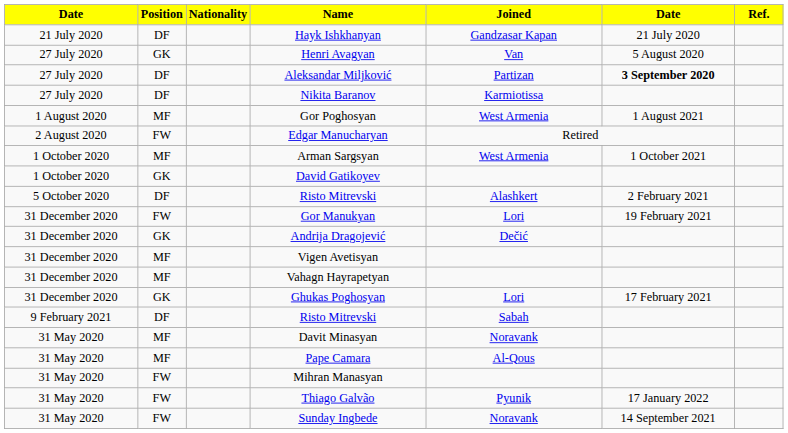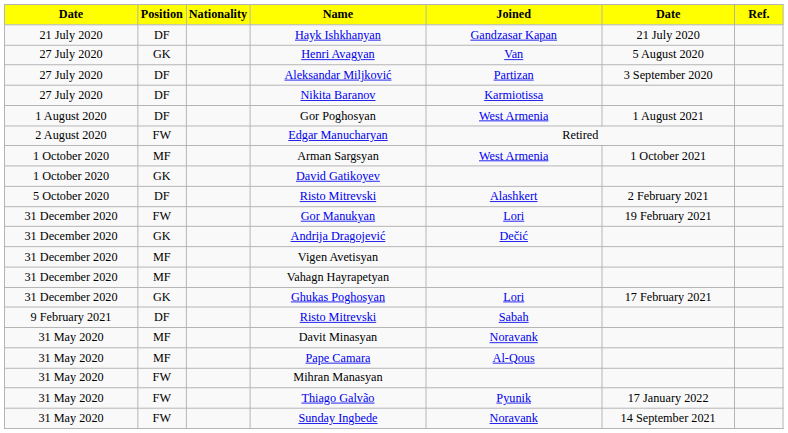 <table class="wikitable"  style="text-align:center; font-size:90%; ">
 <tr>
 <th style="background:yellow; color:#000000; width:150px;">Date</th>
 <th style="background:yellow; color:#000000; width:50px;">Position</th>
 <th style="background:yellow; color:#000000; width:50px;">Nationality</th>
 <th style="background:yellow; color:#000000; width:200px;">Name</th>
 <th style="background:yellow; color:#000000; width:200px;">Joined</th>
 <th style="background:yellow; color:#000000; width:150px;">Date</th>
 <th style="background:yellow; color:#000000; width:50px;">Ref.</th>
 </tr>
 <tr>
 <td>21 July 2020</td>
 <td>DF</td>
 <td></td>
 <td><a href='#'>Hayk Ishkhanyan</a></td>
 <td><a href='#'>Gandzasar Kapan</a></td>
 <td>21 July 2020</td>
 <td></td>
 </tr>
 <tr>
 <td>27 July 2020</td>
 <td>GK</td>
 <td></td>
 <td><a href='#'>Henri Avagyan</a></td>
 <td><a href='#'>Van</a></td>
 <td>5 August 2020</td>
 <td></td>
 </tr>
 <tr>
 <td>27 July 2020</td>
 <td>DF</td>
 <td></td>
 <td><a href='#'>Aleksandar Miljković</a></td>
 <td><a href='#'>Partizan</a></td>
-<td><strong>3 September 2020</strong></td>
+<td>3 September 2020</td>
 <td></td>
 </tr>
 <tr>
 <td>27 July 2020</td>
 <td>DF</td>
 <td></td>
 <td><a href='#'>Nikita Baranov</a></td>
 <td><a href='#'>Karmiotissa</a></td>
 <td></td>
 <td></td>
 </tr>
 <tr>
 <td>1 August 2020</td>
-<td>MF</td>
+<td>DF</td>
 <td></td>
 <td>Gor Poghosyan</td>
 <td><a href='#'>West Armenia</a></td>
 <td>1 August 2021</td>
 <td></td>
 </tr>
 <tr>
 <td>2 August 2020</td>
 <td>FW</td>
 <td></td>
 <td><a href='#'>Edgar Manucharyan</a></td>
 <td colspan="2">Retired</td>
 <td></td>
 </tr>
 <tr>
 <td>1 October 2020</td>
 <td>MF</td>
 <td></td>
 <td>Arman Sargsyan</td>
 <td><a href='#'>West Armenia</a></td>
 <td>1 October 2021</td>
 <td></td>
 </tr>
 <tr>
 <td>1 October 2020</td>
 <td>GK</td>
 <td></td>
 <td><a href='#'>David Gatikoyev</a></td>
 <td></td>
 <td></td>
 <td></td>
 </tr>
 <tr>
 <td>5 October 2020</td>
 <td>DF</td>
 <td></td>
 <td><a href='#'>Risto Mitrevski</a></td>
 <td><a href='#'>Alashkert</a></td>
 <td>2 February 2021</td>
 <td></td>
 </tr>
 <tr>
 <td>31 December 2020</td>
 <td>FW</td>
 <td></td>
 <td><a href='#'>Gor Manukyan</a></td>
 <td><a href='#'>Lori</a></td>
 <td>19 February 2021</td>
 <td></td>
 </tr>
 <tr>
 <td>31 December 2020</td>
 <td>GK</td>
 <td></td>
 <td><a href='#'>Andrija Dragojević</a></td>
 <td><a href='#'>Dečić</a></td>
 <td></td>
 <td></td>
 </tr>
 <tr>
 <td>31 December 2020</td>
 <td>MF</td>
 <td></td>
 <td>Vigen Avetisyan</td>
 <td></td>
 <td></td>
 <td></td>
 </tr>
 <tr>
 <td>31 December 2020</td>
 <td>MF</td>
 <td></td>
 <td>Vahagn Hayrapetyan</td>
 <td></td>
 <td></td>
 <td></td>
 </tr>
 <tr>
 <td>31 December 2020</td>
 <td>GK</td>
 <td></td>
 <td><a href='#'>Ghukas Poghosyan</a></td>
 <td><a href='#'>Lori</a></td>
 <td>17 February 2021</td>
 <td></td>
 </tr>
 <tr>
 <td>9 February 2021</td>
 <td>DF</td>
 <td></td>
 <td><a href='#'>Risto Mitrevski</a></td>
 <td><a href='#'>Sabah</a></td>
 <td></td>
 <td></td>
 </tr>
 <tr>
 <td>31 May 2020</td>
 <td>MF</td>
 <td></td>
 <td>Davit Minasyan</td>
 <td><a href='#'>Noravank</a></td>
 <td></td>
 <td></td>
 </tr>
 <tr>
 <td>31 May 2020</td>
 <td>MF</td>
 <td></td>
 <td><a href='#'>Pape Camara</a></td>
 <td><a href='#'>Al-Qous</a></td>
 <td></td>
 <td></td>
 </tr>
 <tr>
 <td>31 May 2020</td>
 <td>FW</td>
 <td></td>
 <td>Mihran Manasyan</td>
 <td></td>
 <td></td>
 <td></td>
 </tr>
 <tr>
 <td>31 May 2020</td>
 <td>FW</td>
 <td></td>
 <td><a href='#'>Thiago Galvão</a></td>
 <td><a href='#'>Pyunik</a></td>
 <td>17 January 2022</td>
 <td></td>
 </tr>
 <tr>
 <td>31 May 2020</td>
 <td>FW</td>
 <td></td>
 <td><a href='#'>Sunday Ingbede</a></td>
 <td><a href='#'>Noravank</a></td>
 <td>14 September 2021</td>
 <td></td>
 </tr>
 </table>
